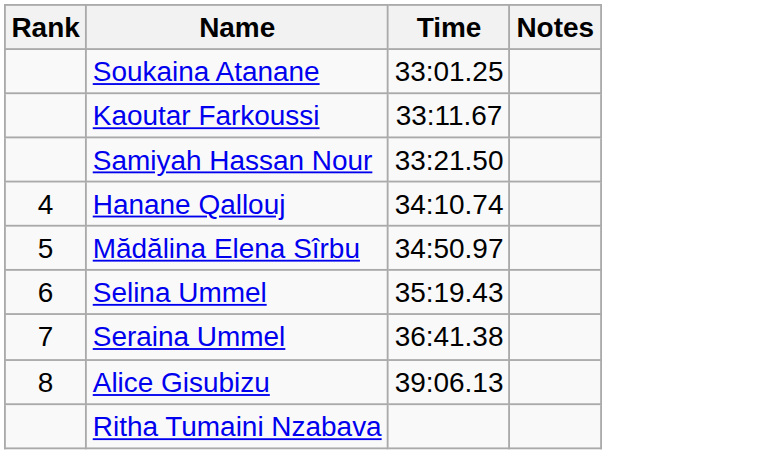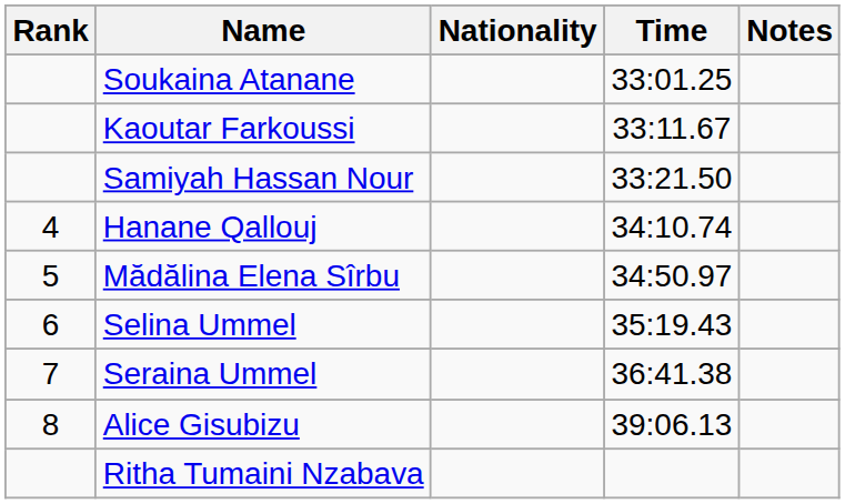 <table class="wikitable sortable" style="text-align:center;font-size:95%">
 <tr>
 <th>Rank</th>
 <th>Name</th>
+<th>Nationality</th>
 <th>Time</th>
 <th>Notes</th>
 </tr>
 <tr>
 <td></td>
 <td align=left><a href='#'>Soukaina Atanane</a></td>
+<td align=left></td>
 <td>33:01.25</td>
 <td></td>
 </tr>
 <tr>
 <td></td>
 <td align=left><a href='#'>Kaoutar Farkoussi</a></td>
+<td align=left></td>
 <td>33:11.67</td>
 <td></td>
 </tr>
 <tr>
 <td></td>
 <td align=left><a href='#'>Samiyah Hassan Nour</a></td>
+<td align=left></td>
 <td>33:21.50</td>
 <td></td>
 </tr>
 <tr>
 <td>4</td>
 <td align=left><a href='#'>Hanane Qallouj</a></td>
+<td align=left></td>
 <td>34:10.74</td>
 <td></td>
 </tr>
 <tr>
 <td>5</td>
 <td align=left><a href='#'>Mădălina Elena Sîrbu</a></td>
+<td align=left></td>
 <td>34:50.97</td>
 <td></td>
 </tr>
 <tr>
 <td>6</td>
 <td align=left><a href='#'>Selina Ummel</a></td>
+<td align=left></td>
 <td>35:19.43</td>
 <td></td>
 </tr>
 <tr>
 <td>7</td>
 <td align=left><a href='#'>Seraina Ummel</a></td>
+<td align=left></td>
 <td>36:41.38</td>
 <td></td>
 </tr>
 <tr>
 <td>8</td>
 <td align=left><a href='#'>Alice Gisubizu</a></td>
+<td align=left></td>
 <td>39:06.13</td>
 <td></td>
 </tr>
 <tr>
 <td></td>
 <td align=left><a href='#'>Ritha Tumaini Nzabava</a></td>
+<td align=left></td>
 <td></td>
 <td></td>
 </tr>
 </table>
